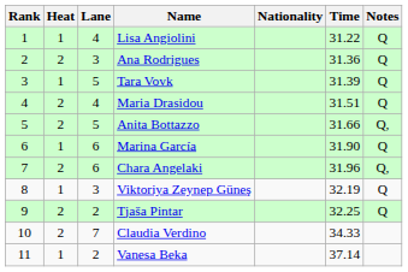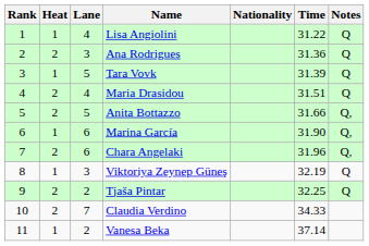 <table class="wikitable sortable" style="text-align:center">
 <tr>
 <th>Rank</th>
 <th>Heat</th>
 <th>Lane</th>
 <th>Name</th>
 <th>Nationality</th>
 <th>Time</th>
 <th>Notes</th>
 </tr>
 <tr bgcolor=ccffcc>
 <td>1</td>
 <td>1</td>
 <td>4</td>
 <td align=left><a href='#'>Lisa Angiolini</a></td>
 <td align=left></td>
 <td>31.22</td>
 <td>Q</td>
 </tr>
 <tr bgcolor=ccffcc>
 <td>2</td>
 <td>2</td>
 <td>3</td>
 <td align=left><a href='#'>Ana Rodrigues</a></td>
 <td align=left></td>
 <td>31.36</td>
 <td>Q</td>
 </tr>
 <tr bgcolor=ccffcc>
 <td>3</td>
 <td>1</td>
 <td>5</td>
 <td align=left><a href='#'>Tara Vovk</a></td>
 <td align=left></td>
 <td>31.39</td>
 <td>Q</td>
 </tr>
 <tr bgcolor=ccffcc>
 <td>4</td>
 <td>2</td>
 <td>4</td>
 <td align=left><a href='#'>Maria Drasidou</a></td>
 <td align=left></td>
 <td>31.51</td>
 <td>Q</td>
 </tr>
 <tr bgcolor=ccffcc>
 <td>5</td>
 <td>2</td>
 <td>5</td>
 <td align=left><a href='#'>Anita Bottazzo</a></td>
 <td align=left></td>
 <td>31.66</td>
 <td>Q, </td>
 </tr>
 <tr bgcolor=ccffcc>
 <td>6</td>
 <td>1</td>
 <td>6</td>
 <td align=left><a href='#'>Marina García</a></td>
 <td align=left></td>
 <td>31.90</td>
-<td>Q</td>
+<td>Q, </td>
 </tr>
 <tr bgcolor=ccffcc>
 <td>7</td>
 <td>2</td>
 <td>6</td>
 <td align=left><a href='#'>Chara Angelaki</a></td>
 <td align=left></td>
 <td>31.96</td>
 <td>Q, </td>
 </tr>
 <tr>
 <td>8</td>
 <td>1</td>
 <td>3</td>
 <td align=left><a href='#'>Viktoriya Zeynep Güneş</a></td>
 <td align=left></td>
 <td>32.19</td>
 <td>Q</td>
 </tr>
 <tr bgcolor=ccffcc>
 <td>9</td>
 <td>2</td>
 <td>2</td>
 <td align=left><a href='#'>Tjaša Pintar</a></td>
 <td align=left></td>
 <td>32.25</td>
 <td>Q</td>
 </tr>
 <tr>
 <td>10</td>
 <td>2</td>
 <td>7</td>
 <td align=left><a href='#'>Claudia Verdino</a></td>
 <td align=left></td>
 <td>34.33</td>
 <td></td>
 </tr>
 <tr>
 <td>11</td>
 <td>1</td>
 <td>2</td>
 <td align=left><a href='#'>Vanesa Beka</a></td>
 <td align=left></td>
 <td>37.14</td>
 <td></td>
 </tr>
 </table>
